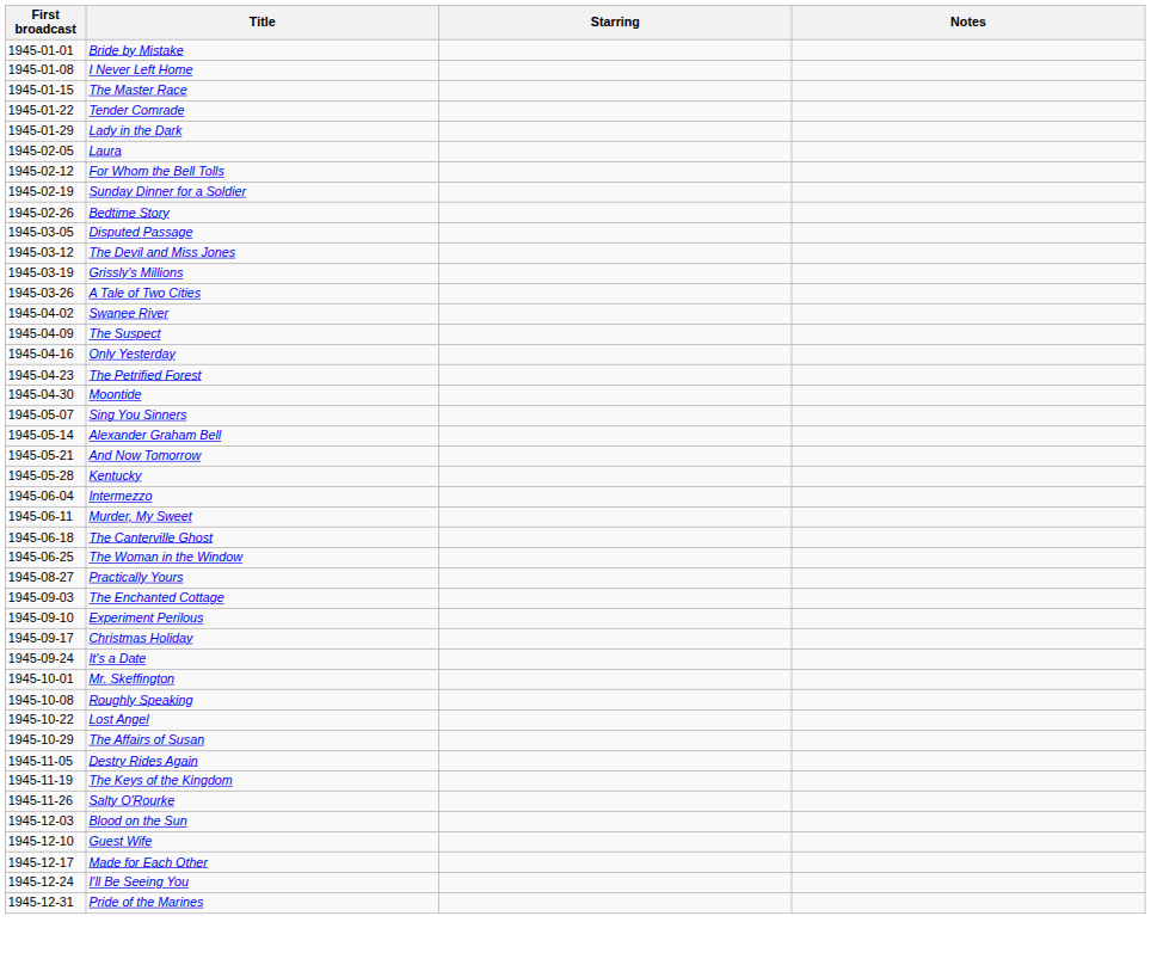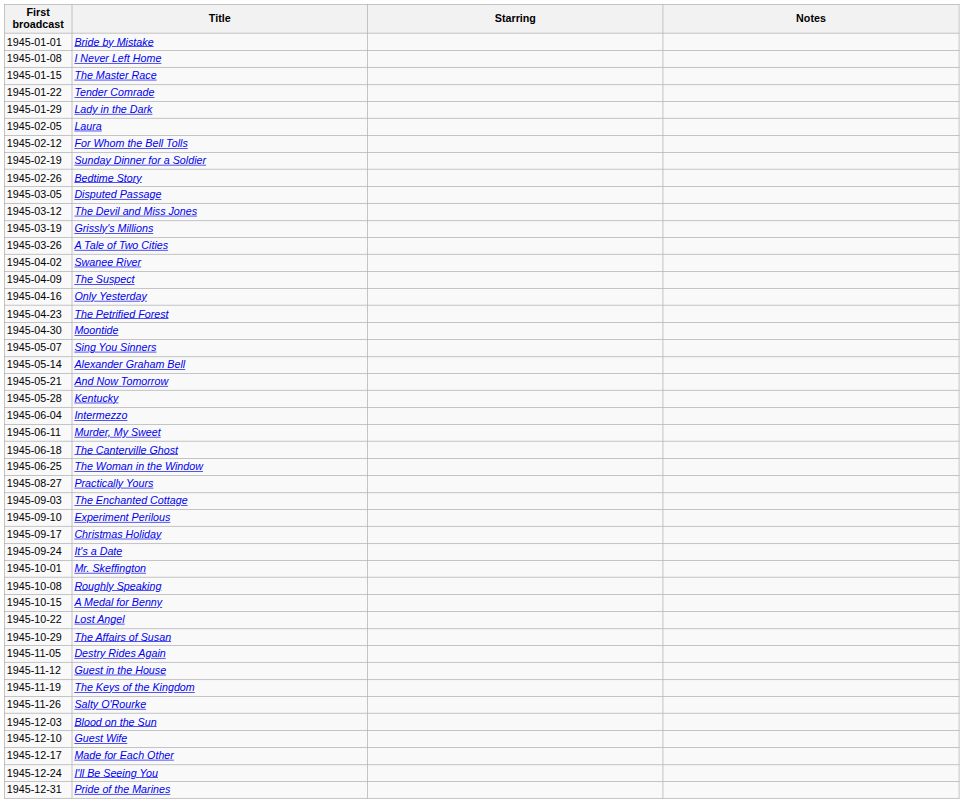 <table class="wikitable sortable plainrowheaders" width=90%>
 <tr>
 <th width=5% scope="col">First broadcast</th>
 <th width=25% scope="col">Title</th>
 <th width=25% scope="col">Starring</th>
 <th width=25% scope="col">Notes</th>
 </tr>
 <tr>
 <td rowspan=>1945-01-01</td>
 <td scope="row"><em><a href='#'>Bride by Mistake</a></em></td>
 <td></td>
 <td></td>
 </tr>
 <tr>
 <td rowspan=>1945-01-08</td>
 <td scope="row"><em><a href='#'>I Never Left Home</a></em></td>
 <td></td>
 <td></td>
 </tr>
 <tr>
 <td rowspan=>1945-01-15</td>
 <td scope="row"><em><a href='#'>The Master Race</a></em></td>
 <td></td>
 <td></td>
 </tr>
 <tr>
 <td rowspan=>1945-01-22</td>
 <td scope="row"><em><a href='#'>Tender Comrade</a></em></td>
 <td></td>
 <td></td>
 </tr>
 <tr>
 <td rowspan=>1945-01-29</td>
 <td scope="row"><em><a href='#'>Lady in the Dark</a></em></td>
 <td></td>
 <td></td>
 </tr>
 <tr>
 <td rowspan=>1945-02-05</td>
 <td scope="row"><em><a href='#'>Laura</a></em></td>
 <td></td>
 <td></td>
 </tr>
 <tr>
 <td rowspan=>1945-02-12</td>
 <td scope="row"><em><a href='#'>For Whom the Bell Tolls</a></em></td>
 <td></td>
 <td></td>
 </tr>
 <tr>
 <td rowspan=>1945-02-19</td>
 <td scope="row"><em><a href='#'>Sunday Dinner for a Soldier</a></em></td>
 <td></td>
 <td></td>
 </tr>
 <tr>
 <td rowspan=>1945-02-26</td>
 <td scope="row"><em><a href='#'>Bedtime Story</a></em></td>
 <td></td>
 <td></td>
 </tr>
 <tr>
 <td rowspan=>1945-03-05</td>
 <td scope="row"><em><a href='#'>Disputed Passage</a></em></td>
 <td></td>
 <td></td>
 </tr>
 <tr>
 <td rowspan=>1945-03-12</td>
 <td scope="row"><em><a href='#'>The Devil and Miss Jones</a></em></td>
 <td></td>
 <td></td>
 </tr>
 <tr>
 <td rowspan=>1945-03-19</td>
 <td scope="row"><em><a href='#'>Grissly's Millions</a></em></td>
 <td></td>
 <td></td>
 </tr>
 <tr>
 <td rowspan=>1945-03-26</td>
 <td scope="row"><em><a href='#'>A Tale of Two Cities</a></em></td>
 <td></td>
 <td></td>
 </tr>
 <tr>
 <td rowspan=>1945-04-02</td>
 <td scope="row"><em><a href='#'>Swanee River</a></em></td>
 <td></td>
 <td></td>
 </tr>
 <tr>
 <td rowspan=>1945-04-09</td>
 <td scope="row"><em><a href='#'>The Suspect</a></em></td>
 <td></td>
 <td></td>
 </tr>
 <tr>
 <td rowspan=>1945-04-16</td>
 <td scope="row"><em><a href='#'>Only Yesterday</a></em></td>
 <td></td>
 <td></td>
 </tr>
 <tr>
 <td rowspan=>1945-04-23</td>
 <td scope="row"><em><a href='#'>The Petrified Forest</a></em></td>
 <td></td>
 <td></td>
 </tr>
 <tr>
 <td rowspan=>1945-04-30</td>
 <td scope="row"><em><a href='#'>Moontide</a></em></td>
 <td></td>
 <td></td>
 </tr>
 <tr>
 <td rowspan=>1945-05-07</td>
 <td scope="row"><em><a href='#'>Sing You Sinners</a></em></td>
 <td></td>
 <td></td>
 </tr>
 <tr>
 <td rowspan=>1945-05-14</td>
 <td scope="row"><em><a href='#'>Alexander Graham Bell</a></em></td>
 <td></td>
 <td></td>
 </tr>
 <tr>
 <td rowspan=>1945-05-21</td>
 <td scope="row"><em><a href='#'>And Now Tomorrow</a></em></td>
 <td></td>
 <td></td>
 </tr>
 <tr>
 <td rowspan=>1945-05-28</td>
 <td scope="row"><em><a href='#'>Kentucky</a></em></td>
 <td></td>
 <td></td>
 </tr>
 <tr>
 <td rowspan=>1945-06-04</td>
 <td scope="row"><em><a href='#'>Intermezzo</a></em></td>
 <td></td>
 <td></td>
 </tr>
 <tr>
 <td rowspan=>1945-06-11</td>
 <td scope="row"><em><a href='#'>Murder, My Sweet</a></em></td>
 <td></td>
 <td></td>
 </tr>
 <tr>
 <td rowspan=>1945-06-18</td>
 <td scope="row"><em><a href='#'>The Canterville Ghost</a></em></td>
 <td></td>
 <td></td>
 </tr>
 <tr>
 <td rowspan=>1945-06-25</td>
 <td scope="row"><em><a href='#'>The Woman in the Window</a></em></td>
 <td></td>
 <td></td>
 </tr>
 <tr>
 <td rowspan=>1945-08-27</td>
 <td scope="row"><em><a href='#'>Practically Yours</a></em></td>
 <td></td>
 <td></td>
 </tr>
 <tr>
 <td rowspan=>1945-09-03</td>
 <td scope="row"><em><a href='#'>The Enchanted Cottage</a></em></td>
 <td></td>
 <td></td>
 </tr>
 <tr>
 <td rowspan=>1945-09-10</td>
 <td scope="row"><em><a href='#'>Experiment Perilous</a></em></td>
 <td></td>
 <td></td>
 </tr>
 <tr>
 <td rowspan=>1945-09-17</td>
 <td scope="row"><em><a href='#'>Christmas Holiday</a></em></td>
 <td></td>
 <td></td>
 </tr>
 <tr>
 <td rowspan=>1945-09-24</td>
 <td scope="row"><em><a href='#'>It's a Date</a></em></td>
 <td></td>
 <td></td>
 </tr>
 <tr>
 <td rowspan=>1945-10-01</td>
 <td scope="row"><em><a href='#'>Mr. Skeffington</a></em></td>
 <td></td>
 <td></td>
 </tr>
 <tr>
 <td rowspan=>1945-10-08</td>
 <td scope="row"><em><a href='#'>Roughly Speaking</a></em></td>
 <td></td>
 <td></td>
 </tr>
 <tr>
+<td rowspan=>1945-10-15</td>
+<td scope="row"><em><a href='#'>A Medal for Benny</a></em></td>
+<td></td>
+<td></td>
+</tr>
+<tr>
 <td rowspan=>1945-10-22</td>
 <td scope="row"><em><a href='#'>Lost Angel</a></em></td>
 <td></td>
 <td></td>
 </tr>
 <tr>
 <td rowspan=>1945-10-29</td>
 <td scope="row"><em><a href='#'>The Affairs of Susan</a></em></td>
 <td></td>
 <td></td>
 </tr>
 <tr>
 <td rowspan=>1945-11-05</td>
 <td scope="row"><em><a href='#'>Destry Rides Again</a></em></td>
+<td></td>
+<td></td>
+</tr>
+<tr>
+<td rowspan=>1945-11-12</td>
+<td scope="row"><em><a href='#'>Guest in the House</a></em></td>
 <td></td>
 <td></td>
 </tr>
 <tr>
 <td rowspan=>1945-11-19</td>
 <td scope="row"><em><a href='#'>The Keys of the Kingdom</a></em></td>
 <td></td>
 <td></td>
 </tr>
 <tr>
 <td rowspan=>1945-11-26</td>
 <td scope="row"><em><a href='#'>Salty O'Rourke</a></em></td>
 <td></td>
 <td></td>
 </tr>
 <tr>
 <td rowspan=>1945-12-03</td>
 <td scope="row"><em><a href='#'>Blood on the Sun</a></em></td>
 <td></td>
 <td></td>
 </tr>
 <tr>
 <td rowspan=>1945-12-10</td>
 <td scope="row"><em><a href='#'>Guest Wife</a></em></td>
 <td></td>
 <td></td>
 </tr>
 <tr>
 <td rowspan=>1945-12-17</td>
 <td scope="row"><em><a href='#'>Made for Each Other</a></em></td>
 <td></td>
 <td></td>
 </tr>
 <tr>
 <td rowspan=>1945-12-24</td>
 <td scope="row"><em><a href='#'>I'll Be Seeing You</a></em></td>
 <td></td>
 <td></td>
 </tr>
 <tr>
 <td rowspan=>1945-12-31</td>
 <td scope="row"><em><a href='#'>Pride of the Marines</a></em></td>
 <td></td>
 <td></td>
 </tr>
 </table>
